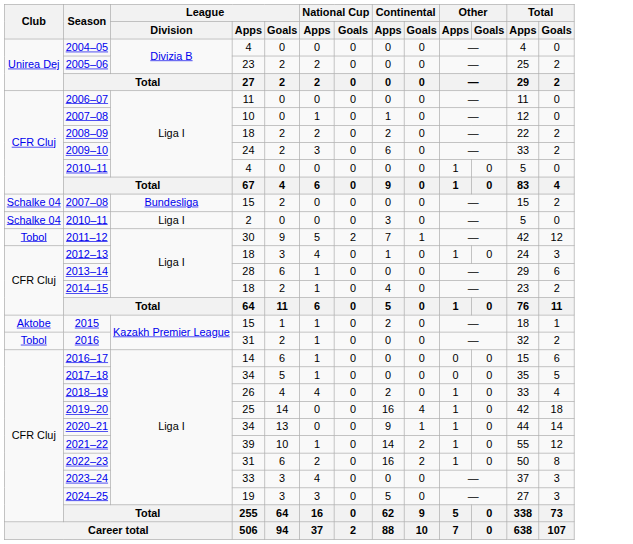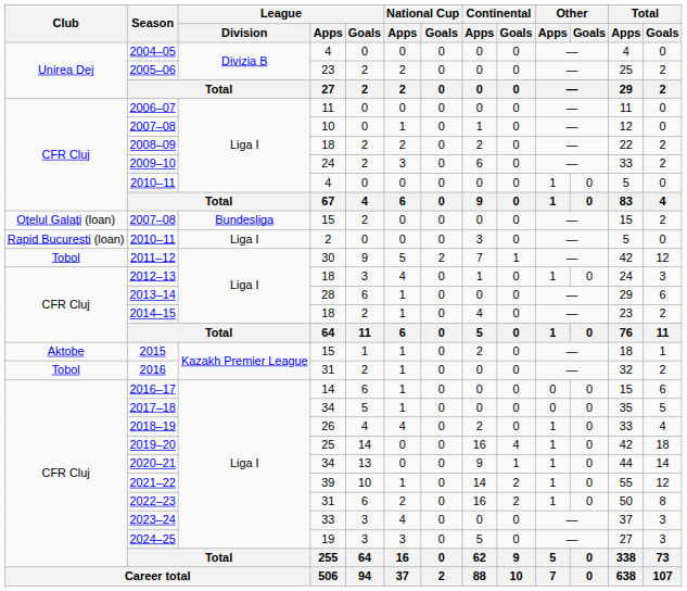 <table class=wikitable style=text-align:center>
 <tr>
 <th rowspan=2>Club</th>
 <th rowspan=2>Season</th>
 <th colspan=3>League</th>
 <th colspan=2>National Cup</th>
 <th colspan=2>Continental</th>
 <th colspan=2>Other</th>
 <th colspan=2>Total</th>
 </tr>
 <tr>
 <th>Division</th>
 <th>Apps</th>
 <th>Goals</th>
 <th>Apps</th>
 <th>Goals</th>
 <th>Apps</th>
 <th>Goals</th>
 <th>Apps</th>
 <th>Goals</th>
 <th>Apps</th>
 <th>Goals</th>
 </tr>
 <tr>
 <td rowspan="3"><a href='#'>Unirea Dej</a></td>
 <td><a href='#'>2004–05</a></td>
 <td rowspan="2"><a href='#'>Divizia B</a></td>
 <td>4</td>
 <td>0</td>
 <td>0</td>
 <td>0</td>
 <td>0</td>
 <td>0</td>
 <td colspan="2">—</td>
 <td>4</td>
 <td>0</td>
 </tr>
 <tr>
 <td><a href='#'>2005–06</a></td>
 <td>23</td>
 <td>2</td>
 <td>2</td>
 <td>0</td>
 <td>0</td>
 <td>0</td>
 <td colspan="2">—</td>
 <td>25</td>
 <td>2</td>
 </tr>
 <tr>
 <th colspan="2">Total</th>
 <th>27</th>
 <th>2</th>
 <th>2</th>
 <th>0</th>
 <th>0</th>
 <th>0</th>
 <th colspan="2">—</th>
 <th>29</th>
 <th>2</th>
 </tr>
 <tr>
 <td rowspan="6"><a href='#'>CFR Cluj</a></td>
 <td><a href='#'>2006–07</a></td>
 <td rowspan="5">Liga I</td>
 <td>11</td>
 <td>0</td>
 <td>0</td>
 <td>0</td>
 <td>0</td>
 <td>0</td>
 <td colspan="2">—</td>
 <td>11</td>
 <td>0</td>
 </tr>
 <tr>
 <td><a href='#'>2007–08</a></td>
 <td>10</td>
 <td>0</td>
 <td>1</td>
 <td>0</td>
 <td>1</td>
 <td>0</td>
 <td colspan="2">—</td>
 <td>12</td>
 <td>0</td>
 </tr>
 <tr>
 <td><a href='#'>2008–09</a></td>
 <td>18</td>
 <td>2</td>
 <td>2</td>
 <td>0</td>
 <td>2</td>
 <td>0</td>
 <td colspan="2">—</td>
 <td>22</td>
 <td>2</td>
 </tr>
 <tr>
 <td><a href='#'>2009–10</a></td>
 <td>24</td>
 <td>2</td>
 <td>3</td>
 <td>0</td>
 <td>6</td>
 <td>0</td>
 <td colspan="2">—</td>
 <td>33</td>
 <td>2</td>
 </tr>
 <tr>
 <td><a href='#'>2010–11</a></td>
 <td>4</td>
 <td>0</td>
 <td>0</td>
 <td>0</td>
 <td>0</td>
 <td>0</td>
 <td>1</td>
 <td>0</td>
 <td>5</td>
 <td>0</td>
 </tr>
 <tr>
 <th colspan="2">Total</th>
 <th>67</th>
 <th>4</th>
 <th>6</th>
 <th>0</th>
 <th>9</th>
 <th>0</th>
 <th>1</th>
 <th>0</th>
 <th>83</th>
 <th>4</th>
 </tr>
 <tr>
-<td><a href='#'>Schalke 04</a></td>
+<td><a href='#'>Oțelul Galați</a> (loan)</td>
 <td><a href='#'>2007–08</a></td>
 <td><a href='#'>Bundesliga</a></td>
 <td>15</td>
 <td>2</td>
 <td>0</td>
 <td>0</td>
 <td>0</td>
 <td>0</td>
 <td colspan="2">—</td>
 <td>15</td>
 <td>2</td>
 </tr>
 <tr>
-<td><a href='#'>Schalke 04</a></td>
+<td><a href='#'>Rapid București</a> (loan)</td>
 <td><a href='#'>2010–11</a></td>
 <td>Liga I</td>
 <td>2</td>
 <td>0</td>
 <td>0</td>
 <td>0</td>
 <td>3</td>
 <td>0</td>
 <td colspan="2">—</td>
 <td>5</td>
 <td>0</td>
 </tr>
 <tr>
 <td><a href='#'>Tobol</a></td>
 <td><a href='#'>2011–12</a></td>
 <td rowspan="4">Liga I</td>
 <td>30</td>
 <td>9</td>
 <td>5</td>
 <td>2</td>
 <td>7</td>
 <td>1</td>
 <td colspan="2">—</td>
 <td>42</td>
 <td>12</td>
 </tr>
 <tr>
 <td rowspan="4">CFR Cluj</td>
 <td><a href='#'>2012–13</a></td>
 <td>18</td>
 <td>3</td>
 <td>4</td>
 <td>0</td>
 <td>1</td>
 <td>0</td>
 <td>1</td>
 <td>0</td>
 <td>24</td>
 <td>3</td>
 </tr>
 <tr>
 <td><a href='#'>2013–14</a></td>
 <td>28</td>
 <td>6</td>
 <td>1</td>
 <td>0</td>
 <td>0</td>
 <td>0</td>
 <td colspan="2">—</td>
 <td>29</td>
 <td>6</td>
 </tr>
 <tr>
 <td><a href='#'>2014–15</a></td>
 <td>18</td>
 <td>2</td>
 <td>1</td>
 <td>0</td>
 <td>4</td>
 <td>0</td>
 <td colspan="2">—</td>
 <td>23</td>
 <td>2</td>
 </tr>
 <tr>
 <th colspan="2">Total</th>
 <th>64</th>
 <th>11</th>
 <th>6</th>
 <th>0</th>
 <th>5</th>
 <th>0</th>
 <th>1</th>
 <th>0</th>
 <th>76</th>
 <th>11</th>
 </tr>
 <tr>
 <td><a href='#'>Aktobe</a></td>
 <td><a href='#'>2015</a></td>
 <td rowspan="2"><a href='#'>Kazakh Premier League</a></td>
 <td>15</td>
 <td>1</td>
 <td>1</td>
 <td>0</td>
 <td>2</td>
 <td>0</td>
 <td colspan="2">—</td>
 <td>18</td>
 <td>1</td>
 </tr>
 <tr>
 <td><a href='#'>Tobol</a></td>
 <td><a href='#'>2016</a></td>
 <td>31</td>
 <td>2</td>
 <td>1</td>
 <td>0</td>
 <td>0</td>
 <td>0</td>
 <td colspan="2">—</td>
 <td>32</td>
 <td>2</td>
 </tr>
 <tr>
 <td rowspan="10">CFR Cluj</td>
 <td><a href='#'>2016–17</a></td>
 <td rowspan="9">Liga I</td>
 <td>14</td>
 <td>6</td>
 <td>1</td>
 <td>0</td>
 <td>0</td>
 <td>0</td>
 <td>0</td>
 <td>0</td>
 <td>15</td>
 <td>6</td>
 </tr>
 <tr>
 <td><a href='#'>2017–18</a></td>
 <td>34</td>
 <td>5</td>
 <td>1</td>
 <td>0</td>
 <td>0</td>
 <td>0</td>
 <td>0</td>
 <td>0</td>
 <td>35</td>
 <td>5</td>
 </tr>
 <tr>
 <td><a href='#'>2018–19</a></td>
 <td>26</td>
 <td>4</td>
 <td>4</td>
 <td>0</td>
 <td>2</td>
 <td>0</td>
 <td>1</td>
 <td>0</td>
 <td>33</td>
 <td>4</td>
 </tr>
 <tr>
 <td><a href='#'>2019–20</a></td>
 <td>25</td>
 <td>14</td>
 <td>0</td>
 <td>0</td>
 <td>16</td>
 <td>4</td>
 <td>1</td>
 <td>0</td>
 <td>42</td>
 <td>18</td>
 </tr>
 <tr>
 <td><a href='#'>2020–21</a></td>
 <td>34</td>
 <td>13</td>
 <td>0</td>
 <td>0</td>
 <td>9</td>
 <td>1</td>
 <td>1</td>
 <td>0</td>
 <td>44</td>
 <td>14</td>
 </tr>
 <tr>
 <td><a href='#'>2021–22</a></td>
 <td>39</td>
 <td>10</td>
 <td>1</td>
 <td>0</td>
 <td>14</td>
 <td>2</td>
 <td>1</td>
 <td>0</td>
 <td>55</td>
 <td>12</td>
 </tr>
 <tr>
 <td><a href='#'>2022–23</a></td>
 <td>31</td>
 <td>6</td>
 <td>2</td>
 <td>0</td>
 <td>16</td>
 <td>2</td>
 <td>1</td>
 <td>0</td>
 <td>50</td>
 <td>8</td>
 </tr>
 <tr>
 <td><a href='#'>2023–24</a></td>
 <td>33</td>
 <td>3</td>
 <td>4</td>
 <td>0</td>
 <td>0</td>
 <td>0</td>
 <td colspan="2">—</td>
 <td>37</td>
 <td>3</td>
 </tr>
 <tr>
 <td><a href='#'>2024–25</a></td>
 <td>19</td>
 <td>3</td>
 <td>3</td>
 <td>0</td>
 <td>5</td>
 <td>0</td>
 <td colspan="2">—</td>
 <td>27</td>
 <td>3</td>
 </tr>
 <tr>
 <th colspan="2">Total</th>
 <th>255</th>
 <th>64</th>
 <th>16</th>
 <th>0</th>
 <th>62</th>
 <th>9</th>
 <th>5</th>
 <th>0</th>
 <th>338</th>
 <th>73</th>
 </tr>
 <tr>
 <th colspan="3">Career total</th>
 <th>506</th>
 <th>94</th>
 <th>37</th>
 <th>2</th>
 <th>88</th>
 <th>10</th>
 <th>7</th>
 <th>0</th>
 <th>638</th>
 <th>107</th>
 </tr>
 </table>
